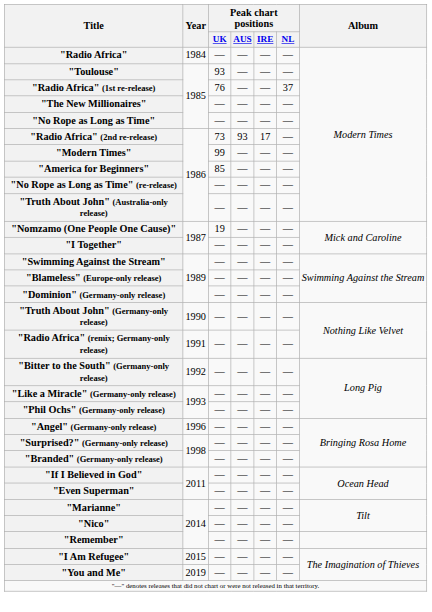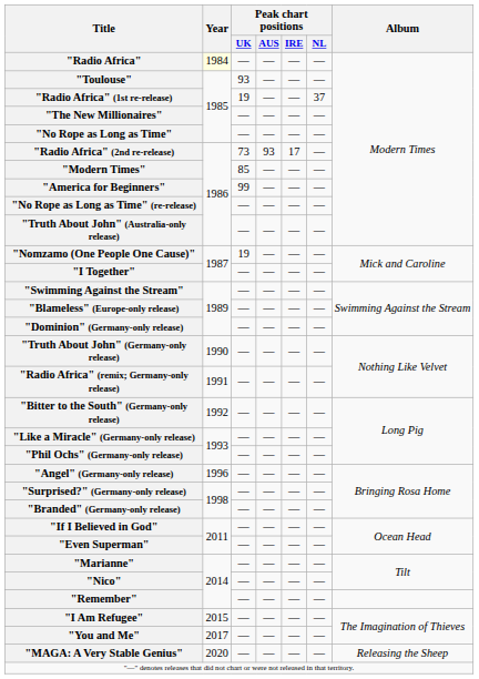 <table class="wikitable plainrowheaders" style="text-align:center;">
 <tr>
 <th rowspan="2" scope="col" style="width:17em;">Title</th>
 <th rowspan="2" scope="col" style="width:2em;">Year</th>
 <th colspan="4">Peak chart positions</th>
 <th rowspan="2">Album</th>
 </tr>
 <tr>
 <th scope="col" style="width:2em;font-size:90%;"><a href='#'>UK</a><br></th>
 <th scope="col" style="width:2em;font-size:90%;"><a href='#'>AUS</a><br></th>
 <th scope="col" style="width:2em;font-size:90%;"><a href='#'>IRE</a><br></th>
 <th scope="col" style="width:2em;font-size:90%;"><a href='#'>NL</a><br></th>
 </tr>
 <tr>
 <th scope="row">"Radio Africa"</th>
-<td>1984</td>
+<td style="background: lightyellow;">1984</td>
 <td>—</td>
 <td>—</td>
 <td>—</td>
 <td>—</td>
 <td rowspan="10"><em>Modern Times</em></td>
 </tr>
 <tr>
 <th scope="row">"Toulouse"</th>
 <td rowspan="4">1985</td>
 <td>93</td>
 <td>—</td>
 <td>—</td>
 <td>—</td>
 </tr>
 <tr>
 <th scope="row">"Radio Africa" <small>(1st re-release)</small></th>
-<td>76</td>
+<td>19</td>
 <td>—</td>
 <td>—</td>
 <td>37</td>
 </tr>
 <tr>
 <th scope="row">"The New Millionaires"</th>
 <td>—</td>
 <td>—</td>
 <td>—</td>
 <td>—</td>
 </tr>
 <tr>
 <th scope="row">"No Rope as Long as Time"</th>
 <td>—</td>
 <td>—</td>
 <td>—</td>
 <td>—</td>
 </tr>
 <tr>
 <th scope="row">"Radio Africa" <small>(2nd re-release)</small></th>
 <td rowspan="5">1986</td>
 <td>73</td>
 <td>93</td>
 <td>17</td>
 <td>—</td>
 </tr>
 <tr>
 <th scope="row">"Modern Times"</th>
-<td>99</td>
+<td>85</td>
 <td>—</td>
 <td>—</td>
 <td>—</td>
 </tr>
 <tr>
 <th scope="row">"America for Beginners"</th>
-<td>85</td>
+<td>99</td>
 <td>—</td>
 <td>—</td>
 <td>—</td>
 </tr>
 <tr>
 <th scope="row">"No Rope as Long as Time" <small>(re-release)</small></th>
 <td>—</td>
 <td>—</td>
 <td>—</td>
 <td>—</td>
 </tr>
 <tr>
 <th scope="row">"Truth About John" <small>(Australia-only release)</small></th>
 <td>—</td>
 <td>—</td>
 <td>—</td>
 <td>—</td>
 </tr>
 <tr>
 <th scope="row">"Nomzamo (One People One Cause)"</th>
 <td rowspan="2">1987</td>
 <td>19</td>
 <td>—</td>
 <td>—</td>
 <td>—</td>
 <td rowspan="2"><em>Mick and Caroline</em></td>
 </tr>
 <tr>
 <th scope="row">"I Together"</th>
 <td>—</td>
 <td>—</td>
 <td>—</td>
 <td>—</td>
 </tr>
 <tr>
 <th scope="row">"Swimming Against the Stream"</th>
 <td rowspan="3">1989</td>
 <td>—</td>
 <td>—</td>
 <td>—</td>
 <td>—</td>
 <td rowspan="3"><em>Swimming Against the Stream</em></td>
 </tr>
 <tr>
 <th scope="row">"Blameless" <small>(Europe-only release)</small></th>
 <td>—</td>
 <td>—</td>
 <td>—</td>
 <td>—</td>
 </tr>
 <tr>
 <th scope="row">"Dominion" <small>(Germany-only release)</small></th>
 <td>—</td>
 <td>—</td>
 <td>—</td>
 <td>—</td>
 </tr>
 <tr>
 <th scope="row">"Truth About John" <small>(Germany-only release)</small></th>
 <td>1990</td>
 <td>—</td>
 <td>—</td>
 <td>—</td>
 <td>—</td>
 <td rowspan="2"><em>Nothing Like Velvet</em></td>
 </tr>
 <tr>
 <th scope="row">"Radio Africa" <small>(remix; Germany-only release)</small></th>
 <td>1991</td>
 <td>—</td>
 <td>—</td>
 <td>—</td>
 <td>—</td>
 </tr>
 <tr>
 <th scope="row">"Bitter to the South" <small>(Germany-only release)</small></th>
 <td>1992</td>
 <td>—</td>
 <td>—</td>
 <td>—</td>
 <td>—</td>
 <td rowspan="3"><em>Long Pig</em></td>
 </tr>
 <tr>
 <th scope="row">"Like a Miracle" <small>(Germany-only release)</small></th>
 <td rowspan="2">1993</td>
 <td>—</td>
 <td>—</td>
 <td>—</td>
 <td>—</td>
 </tr>
 <tr>
 <th scope="row">"Phil Ochs" <small>(Germany-only release)</small></th>
 <td>—</td>
 <td>—</td>
 <td>—</td>
 <td>—</td>
 </tr>
 <tr>
 <th scope="row">"Angel" <small>(Germany-only release)</small></th>
 <td>1996</td>
 <td>—</td>
 <td>—</td>
 <td>—</td>
 <td>—</td>
 <td rowspan="3"><em>Bringing Rosa Home</em></td>
 </tr>
 <tr>
 <th scope="row">"Surprised?" <small>(Germany-only release)</small></th>
 <td rowspan="2">1998</td>
 <td>—</td>
 <td>—</td>
 <td>—</td>
 <td>—</td>
 </tr>
 <tr>
 <th scope="row">"Branded" <small>(Germany-only release)</small></th>
 <td>—</td>
 <td>—</td>
 <td>—</td>
 <td>—</td>
 </tr>
 <tr>
 <th scope="row">"If I Believed in God"</th>
 <td rowspan="2">2011</td>
 <td>—</td>
 <td>—</td>
 <td>—</td>
 <td>—</td>
 <td rowspan="2"><em>Ocean Head</em></td>
 </tr>
 <tr>
 <th scope="row">"Even Superman"</th>
 <td>—</td>
 <td>—</td>
 <td>—</td>
 <td>—</td>
 </tr>
 <tr>
 <th scope="row">"Marianne"</th>
 <td rowspan="3">2014</td>
 <td>—</td>
 <td>—</td>
 <td>—</td>
 <td>—</td>
 <td rowspan="2"><em>Tilt</em></td>
 </tr>
 <tr>
 <th scope="row">"Nico"</th>
 <td>—</td>
 <td>—</td>
 <td>—</td>
 <td>—</td>
 </tr>
 <tr>
 <th scope="row">"Remember"</th>
 <td>—</td>
 <td>—</td>
 <td>—</td>
 <td>—</td>
 <td></td>
 </tr>
 <tr>
 <th scope="row">"I Am Refugee"</th>
 <td>2015</td>
 <td>—</td>
 <td>—</td>
 <td>—</td>
 <td>—</td>
 <td rowspan="2"><em>The Imagination of Thieves</em></td>
 </tr>
 <tr>
 <th scope="row">"You and Me"</th>
-<td>2019</td>
+<td>2017</td>
 <td>—</td>
 <td>—</td>
 <td>—</td>
 <td>—</td>
 </tr>
 <tr>
+<th scope="row">"MAGA: A Very Stable Genius"</th>
+<td>2020</td>
+<td>—</td>
+<td>—</td>
+<td>—</td>
+<td>—</td>
+<td><em>Releasing the Sheep</em></td>
+</tr>
+<tr>
 <td colspan="7" style="font-size:8pt">"—" denotes releases that did not chart or were not released in that territory.</td>
 </tr>
 </table>
